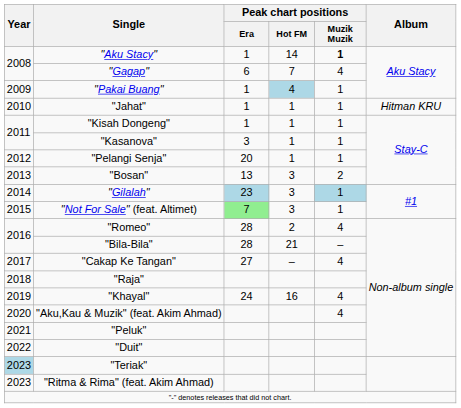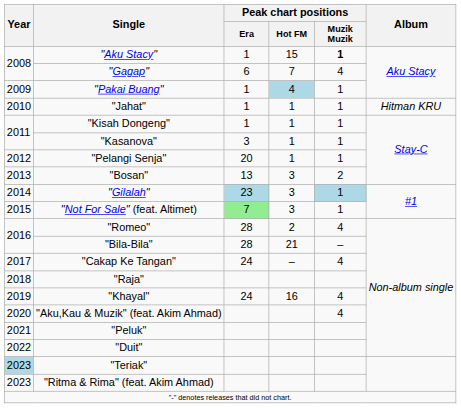 <table class="wikitable" style="text-align:center;">
 <tr>
 <th rowspan="2">Year</th>
 <th rowspan="2">Single</th>
 <th colspan="3">Peak chart positions</th>
 <th rowspan="2">Album</th>
 </tr>
 <tr style="font-size:smaller;">
 <th width="60">Era</th>
 <th width="60">Hot FM</th>
 <th width="70">Muzik Muzik</th>
 </tr>
 <tr>
 <td align="left" rowspan="2">2008</td>
 <td align="center"><em>"<a href='#'>Aku Stacy</a>"</em></td>
 <td>1</td>
-<td>14</td>
+<td>15</td>
 <td><strong>1</strong></td>
 <td align="center" rowspan="3"><em><a href='#'>Aku Stacy</a></em></td>
 </tr>
 <tr>
 <td align="center"><em>"<a href='#'>Gagap</a>"</em></td>
 <td>6</td>
 <td>7</td>
 <td>4</td>
 </tr>
 <tr>
 <td>2009</td>
 <td><em>"<a href='#'>Pakai Buang</a>"</em></td>
 <td>1</td>
 <td style="background: lightblue;">4</td>
 <td>1</td>
 </tr>
 <tr>
 <td>2010</td>
 <td>"Jahat"</td>
 <td>1</td>
 <td>1</td>
 <td>1</td>
 <td align="center" rowspan="1"><em>Hitman KRU</em></td>
 </tr>
 <tr>
 <td align="left" rowspan="2">2011</td>
 <td>"Kisah Dongeng"</td>
 <td>1</td>
 <td>1</td>
 <td>1</td>
 <td align="center" rowspan="4"><em><a href='#'>Stay-C</a></em></td>
 </tr>
 <tr>
 <td>"Kasanova"</td>
 <td>3</td>
 <td>1</td>
 <td>1</td>
 </tr>
 <tr>
 <td>2012</td>
 <td>"Pelangi Senja"</td>
 <td>20</td>
 <td>1</td>
 <td>1</td>
 </tr>
 <tr>
 <td align="left" rowspan="1">2013</td>
 <td>"Bosan"</td>
 <td>13</td>
 <td>3</td>
 <td>2</td>
 </tr>
 <tr>
 <td align="left" rowspan="1">2014</td>
 <td align="center"><em>"<a href='#'>Gilalah</a>"</em></td>
 <td style="background: lightblue;">23</td>
 <td>3</td>
 <td style="background: lightblue;">1</td>
 <td align="center" rowspan="2"><em><a href='#'>#1</a></em></td>
 </tr>
 <tr>
 <td align="left" rowspan="1">2015</td>
 <td align="center"><em>"<a href='#'>Not For Sale</a>"</em> (feat. Altimet)</td>
 <td style="background: lightgreen;">7</td>
 <td>3</td>
 <td>1</td>
 </tr>
 <tr>
 <td align="left" rowspan="2">2016</td>
 <td align="center">"Romeo"</td>
 <td>28</td>
 <td>2</td>
 <td>4</td>
 <td rowspan=8><em>Non-album single</em></td>
 </tr>
 <tr>
 <td align="center">"Bila-Bila"</td>
 <td>28</td>
 <td>21</td>
 <td>–</td>
 </tr>
 <tr>
 <td>2017</td>
 <td align="center">"Cakap Ke Tangan"</td>
-<td>27</td>
+<td>24</td>
 <td>–</td>
 <td>4</td>
 </tr>
 <tr>
 <td>2018</td>
 <td>"Raja"</td>
 <td></td>
 <td></td>
 <td></td>
 </tr>
 <tr>
 <td>2019</td>
 <td>"Khayal"</td>
 <td>24</td>
 <td>16</td>
 <td>4</td>
 </tr>
 <tr>
 <td>2020</td>
 <td>"Aku,Kau & Muzik" (feat. Akim Ahmad)</td>
 <td></td>
 <td></td>
 <td>4</td>
 </tr>
 <tr>
 <td>2021</td>
 <td>"Peluk"</td>
 <td></td>
 <td></td>
 <td></td>
 </tr>
 <tr>
 <td>2022</td>
 <td>"Duit"</td>
 <td></td>
 <td></td>
 <td></td>
 </tr>
 <tr>
 <td style="background: lightblue;">2023</td>
 <td>"Teriak"</td>
 <td></td>
 <td></td>
 <td></td>
 <td rowspan="2"></td>
 </tr>
 <tr>
 <td>2023</td>
 <td>"Ritma & Rima" (feat. Akim Ahmad)</td>
 <td></td>
 <td></td>
 <td></td>
 </tr>
 <tr>
 <td colspan="6" align="center" style="font-size: 8pt">"-" denotes releases that did not chart.</td>
 </tr>
 </table>
